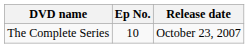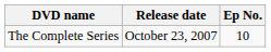 <table class="wikitable">
 <tr>
 <th>DVD name</th>
+<th>Release date</th>
 <th>Ep No.</th>
-<th>Release date</th>
 </tr>
 <tr>
 <td>The Complete Series</td>
+<td>October 23, 2007</td>
 <td style="text-align:center;">10</td>
-<td>October 23, 2007</td>
 </tr>
 </table>
